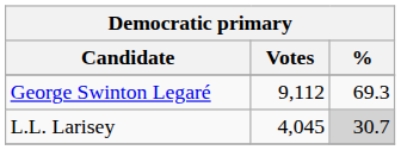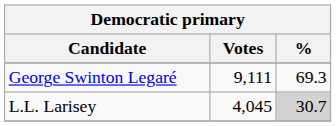 <table class="wikitable" align="left" style="margin: 1em 1em 1em 0; font-size: 95%;">
 <tr>
 <th colspan="3">Democratic primary</th>
 </tr>
 <tr>
 <th colspan="1" style="width: 170px">Candidate</th>
 <th style="width: 50px">Votes</th>
 <th style="width: 40px">%</th>
 </tr>
 <tr>
 </tr>
 <tr>
 <td><a href='#'>George Swinton Legaré</a></td>
-<td align="right">9,112</td>
+<td align="right">9,111</td>
 <td align="right">69.3</td>
 </tr>
 <tr>
 <td>L.L. Larisey</td>
 <td align="right">4,045</td>
 <td align="right" style="background: lightgrey;">30.7</td>
 </tr>
 <tr>
 </tr>
 </table>
